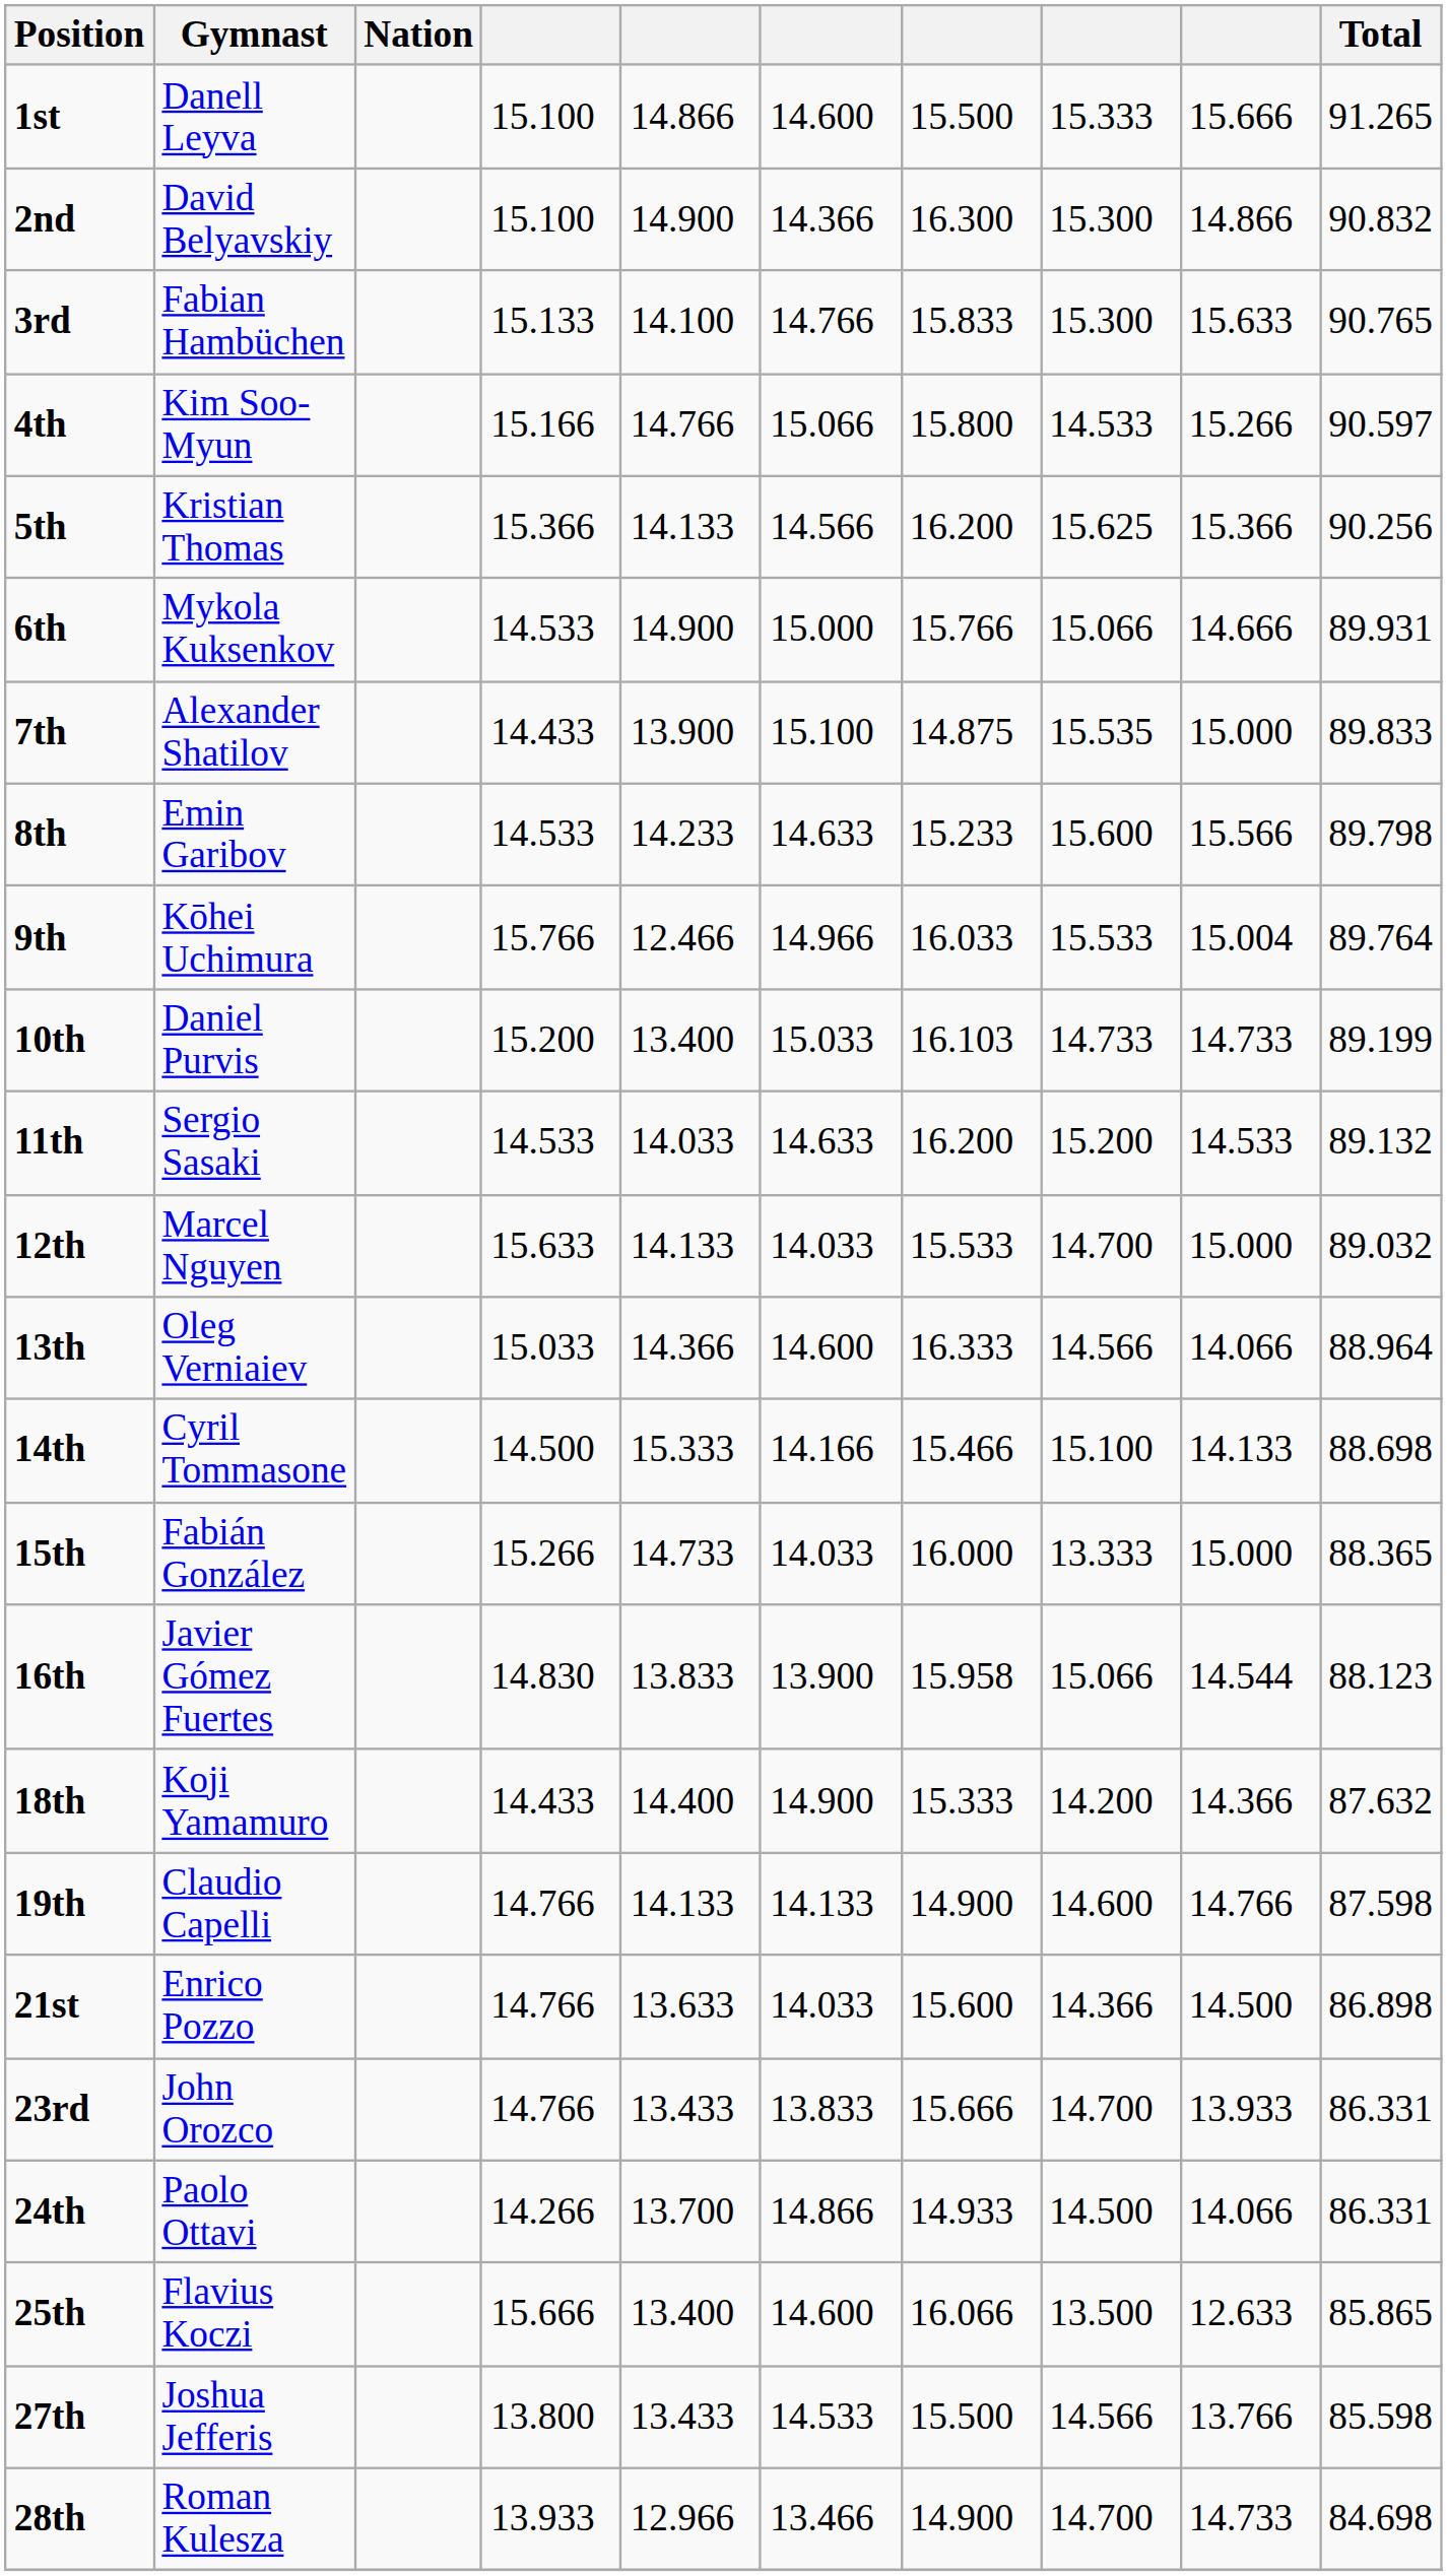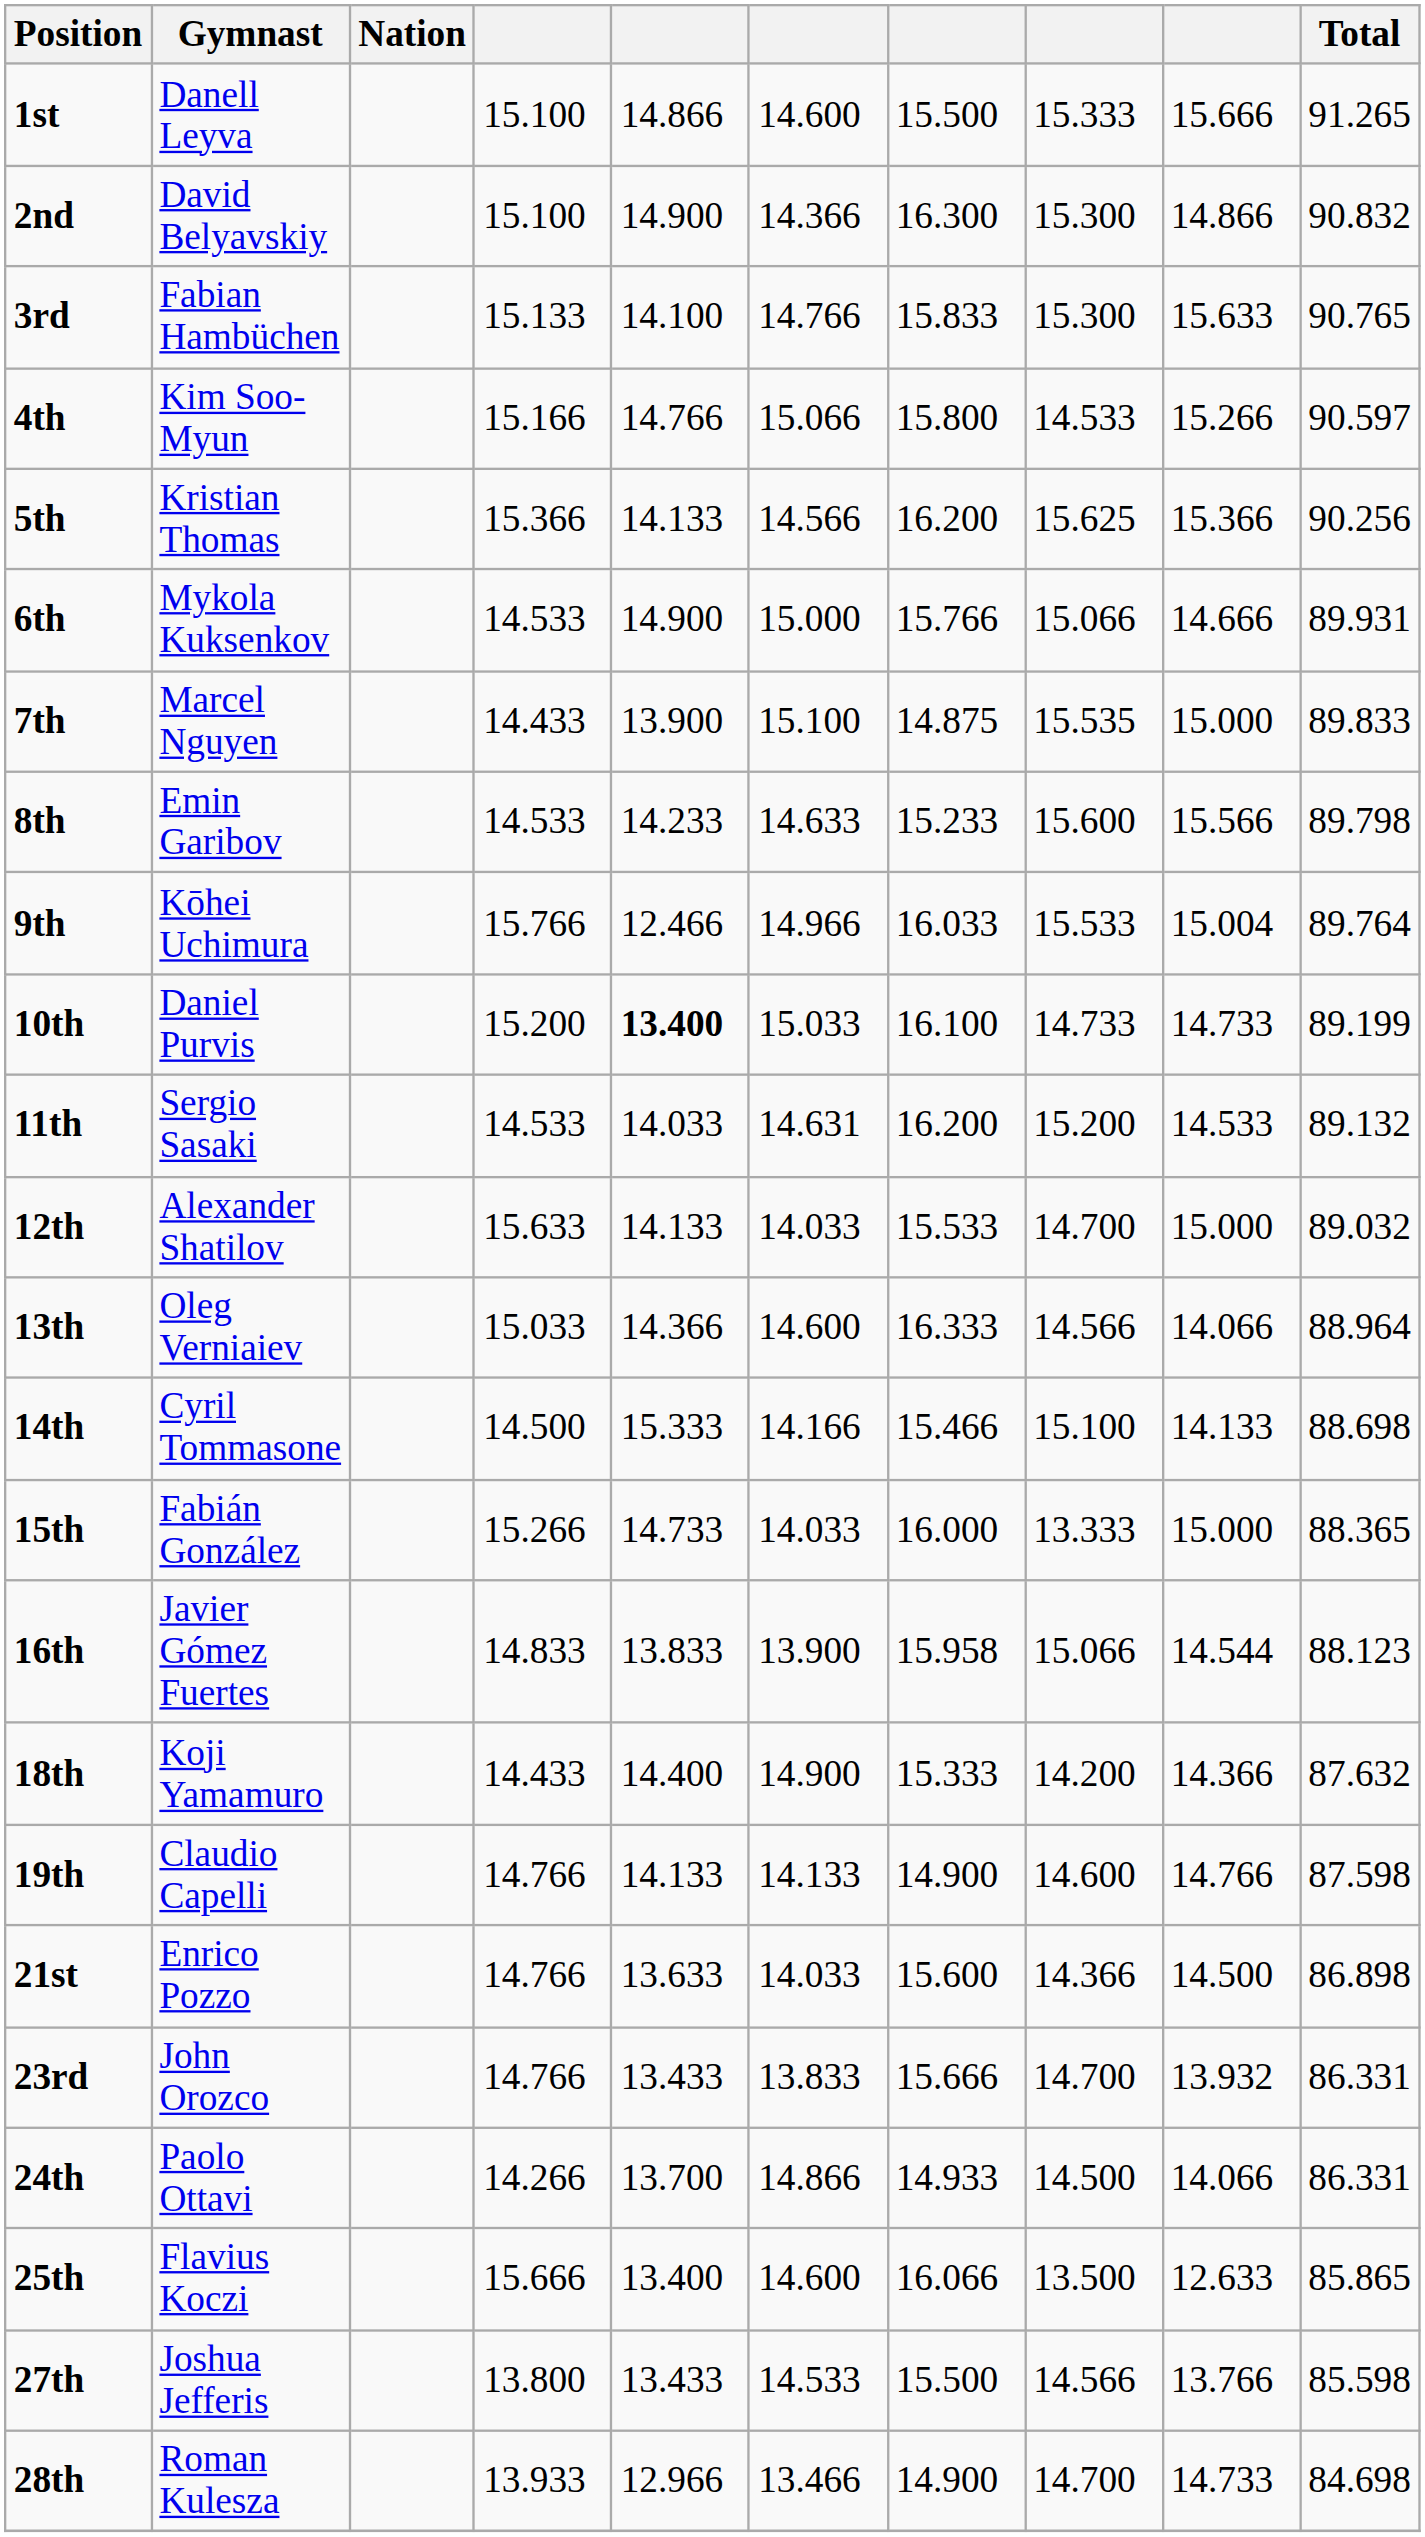 <table class="wikitable sortable" style="text-align:left;">
 <tr>
 <th>Position</th>
 <th>Gymnast</th>
 <th>Nation</th>
 <th width="10%"></th>
 <th width="10%"></th>
 <th width="10%"></th>
 <th width="10%"></th>
 <th width="10%"></th>
 <th width="10%"></th>
 <th>Total</th>
 </tr>
 <tr>
 <td><strong>1st</strong></td>
 <td align=left><a href='#'>Danell Leyva</a></td>
 <td align=left></td>
 <td>15.100</td>
 <td>14.866</td>
 <td>14.600</td>
 <td>15.500</td>
 <td>15.333</td>
 <td>15.666</td>
 <td>91.265</td>
 </tr>
 <tr>
 <td><strong>2nd</strong></td>
 <td align=left><a href='#'>David Belyavskiy</a></td>
 <td align=left></td>
 <td>15.100</td>
 <td>14.900</td>
 <td>14.366</td>
 <td>16.300</td>
 <td>15.300</td>
 <td>14.866</td>
 <td>90.832</td>
 </tr>
 <tr>
 <td><strong>3rd</strong></td>
 <td align=left><a href='#'>Fabian Hambüchen</a></td>
 <td align=left></td>
 <td>15.133</td>
 <td>14.100</td>
 <td>14.766</td>
 <td>15.833</td>
 <td>15.300</td>
 <td>15.633</td>
 <td>90.765</td>
 </tr>
 <tr>
 <td><strong>4th</strong></td>
 <td align=left><a href='#'>Kim Soo-Myun</a></td>
 <td align=left></td>
 <td>15.166</td>
 <td>14.766</td>
 <td>15.066</td>
 <td>15.800</td>
 <td>14.533</td>
 <td>15.266</td>
 <td>90.597</td>
 </tr>
 <tr>
 <td><strong>5th</strong></td>
 <td align=left><a href='#'>Kristian Thomas</a></td>
 <td align=left></td>
 <td>15.366</td>
 <td>14.133</td>
 <td>14.566</td>
 <td>16.200</td>
 <td>15.625</td>
 <td>15.366</td>
 <td>90.256</td>
 </tr>
 <tr>
 <td><strong>6th</strong></td>
 <td align=left><a href='#'>Mykola Kuksenkov</a></td>
 <td align=left></td>
 <td>14.533</td>
 <td>14.900</td>
 <td>15.000</td>
 <td>15.766</td>
 <td>15.066</td>
 <td>14.666</td>
 <td>89.931</td>
 </tr>
 <tr>
 <td><strong>7th</strong></td>
-<td align=left><a href='#'>Alexander Shatilov</a></td>
+<td align=left><a href='#'>Marcel Nguyen</a></td>
 <td align=left></td>
 <td>14.433</td>
 <td>13.900</td>
 <td>15.100</td>
 <td>14.875</td>
 <td>15.535</td>
 <td>15.000</td>
 <td>89.833</td>
 </tr>
 <tr>
 <td><strong>8th</strong></td>
 <td align=left><a href='#'>Emin Garibov</a></td>
 <td align=left></td>
 <td>14.533</td>
 <td>14.233</td>
 <td>14.633</td>
 <td>15.233</td>
 <td>15.600</td>
 <td>15.566</td>
 <td>89.798</td>
 </tr>
 <tr>
 <td><strong>9th</strong></td>
 <td align=left><a href='#'>Kōhei Uchimura</a></td>
 <td align=left></td>
 <td>15.766</td>
 <td>12.466</td>
 <td>14.966</td>
 <td>16.033</td>
 <td>15.533</td>
 <td>15.004</td>
 <td>89.764</td>
 </tr>
 <tr>
 <td><strong>10th</strong></td>
 <td align=left><a href='#'>Daniel Purvis</a></td>
 <td align=left></td>
 <td>15.200</td>
-<td>13.400</td>
+<td><strong>13.400</strong></td>
 <td>15.033</td>
-<td>16.103</td>
+<td>16.100</td>
 <td>14.733</td>
 <td>14.733</td>
 <td>89.199</td>
 </tr>
 <tr>
 <td><strong>11th</strong></td>
 <td align=left><a href='#'>Sergio Sasaki</a></td>
 <td align=left></td>
 <td>14.533</td>
 <td>14.033</td>
-<td>14.633</td>
+<td>14.631</td>
 <td>16.200</td>
 <td>15.200</td>
 <td>14.533</td>
 <td>89.132</td>
 </tr>
 <tr>
 <td><strong>12th</strong></td>
-<td align=left><a href='#'>Marcel Nguyen</a></td>
+<td align=left><a href='#'>Alexander Shatilov</a></td>
 <td align=left></td>
 <td>15.633</td>
 <td>14.133</td>
 <td>14.033</td>
 <td>15.533</td>
 <td>14.700</td>
 <td>15.000</td>
 <td>89.032</td>
 </tr>
 <tr>
 <td><strong>13th</strong></td>
 <td align=left><a href='#'>Oleg Verniaiev</a></td>
 <td align=left></td>
 <td>15.033</td>
 <td>14.366</td>
 <td>14.600</td>
 <td>16.333</td>
 <td>14.566</td>
 <td>14.066</td>
 <td>88.964</td>
 </tr>
 <tr>
 <td><strong>14th</strong></td>
 <td align=left><a href='#'>Cyril Tommasone</a></td>
 <td align=left></td>
 <td>14.500</td>
 <td>15.333</td>
 <td>14.166</td>
 <td>15.466</td>
 <td>15.100</td>
 <td>14.133</td>
 <td>88.698</td>
 </tr>
 <tr>
 <td><strong>15th</strong></td>
 <td align=left><a href='#'>Fabián González</a></td>
 <td align=left></td>
 <td>15.266</td>
 <td>14.733</td>
 <td>14.033</td>
 <td>16.000</td>
 <td>13.333</td>
 <td>15.000</td>
 <td>88.365</td>
 </tr>
 <tr>
 <td><strong>16th</strong></td>
 <td align=left><a href='#'>Javier Gómez Fuertes</a></td>
 <td align=left></td>
-<td>14.830</td>
+<td>14.833</td>
 <td>13.833</td>
 <td>13.900</td>
 <td>15.958</td>
 <td>15.066</td>
 <td>14.544</td>
 <td>88.123</td>
 </tr>
 <tr>
 <td><strong>18th</strong></td>
 <td align=left><a href='#'>Koji Yamamuro</a></td>
 <td align=left></td>
 <td>14.433</td>
 <td>14.400</td>
 <td>14.900</td>
 <td>15.333</td>
 <td>14.200</td>
 <td>14.366</td>
 <td>87.632</td>
 </tr>
 <tr>
 <td><strong>19th</strong></td>
 <td align=left><a href='#'>Claudio Capelli</a></td>
 <td align=left></td>
 <td>14.766</td>
 <td>14.133</td>
 <td>14.133</td>
 <td>14.900</td>
 <td>14.600</td>
 <td>14.766</td>
 <td>87.598</td>
 </tr>
 <tr>
 <td><strong>21st</strong></td>
 <td align=left><a href='#'>Enrico Pozzo</a></td>
 <td align=left></td>
 <td>14.766</td>
 <td>13.633</td>
 <td>14.033</td>
 <td>15.600</td>
 <td>14.366</td>
 <td>14.500</td>
 <td>86.898</td>
 </tr>
 <tr>
 <td><strong>23rd</strong></td>
 <td align=left><a href='#'>John Orozco</a></td>
 <td align=left></td>
 <td>14.766</td>
 <td>13.433</td>
 <td>13.833</td>
 <td>15.666</td>
 <td>14.700</td>
-<td>13.933</td>
+<td>13.932</td>
 <td>86.331</td>
 </tr>
 <tr>
 <td><strong>24th</strong></td>
 <td align=left><a href='#'>Paolo Ottavi</a></td>
 <td align=left></td>
 <td>14.266</td>
 <td>13.700</td>
 <td>14.866</td>
 <td>14.933</td>
 <td>14.500</td>
 <td>14.066</td>
 <td>86.331</td>
 </tr>
 <tr>
 <td><strong>25th</strong></td>
 <td align=left><a href='#'>Flavius Koczi</a></td>
 <td align=left></td>
 <td>15.666</td>
 <td>13.400</td>
 <td>14.600</td>
 <td>16.066</td>
 <td>13.500</td>
 <td>12.633</td>
 <td>85.865</td>
 </tr>
 <tr>
 <td><strong>27th</strong></td>
 <td align=left><a href='#'>Joshua Jefferis</a></td>
 <td align=left></td>
 <td>13.800</td>
 <td>13.433</td>
 <td>14.533</td>
 <td>15.500</td>
 <td>14.566</td>
 <td>13.766</td>
 <td>85.598</td>
 </tr>
 <tr>
 <td><strong>28th</strong></td>
 <td align=left><a href='#'>Roman Kulesza</a></td>
 <td align=left></td>
 <td>13.933</td>
 <td>12.966</td>
 <td>13.466</td>
 <td>14.900</td>
 <td>14.700</td>
 <td>14.733</td>
 <td>84.698</td>
 </tr>
 <tr>
 </tr>
 </table>
